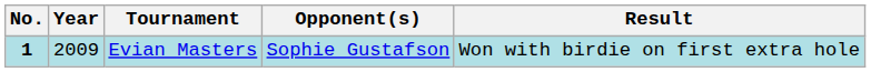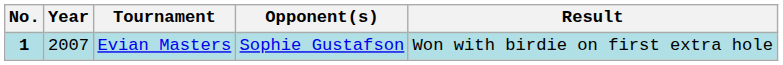 <table class="wikitable" style="font-size:95%;">
 <tr>
 <th>No.</th>
 <th>Year</th>
 <th>Tournament</th>
 <th>Opponent(s)</th>
 <th>Result</th>
 </tr>
 <tr style="background:#B0E0E6;">
 <td align=center><strong>1</strong></td>
-<td>2009</td>
+<td>2007</td>
 <td><a href='#'>Evian Masters</a></td>
 <td> <a href='#'>Sophie Gustafson</a></td>
 <td>Won with birdie on first extra hole</td>
 </tr>
 </table>
